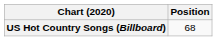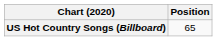 <table class="wikitable plainrowheaders" style="text-align:center">
 <tr>
 <th scope="col">Chart (2020)</th>
 <th scope="col">Position</th>
 </tr>
 <tr>
 <th scope="row">US Hot Country Songs (<em>Billboard</em>)</th>
-<td>68</td>
+<td>65</td>
 </tr>
 </table>
